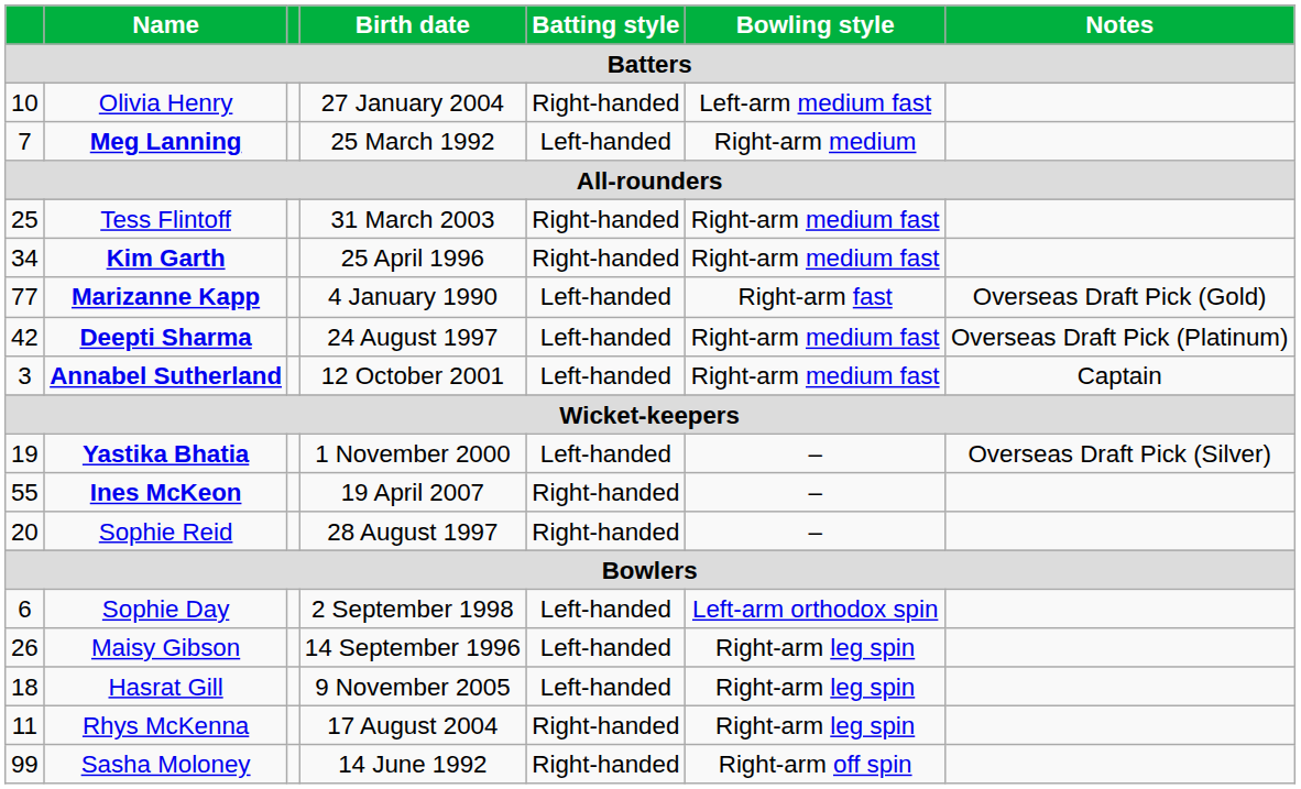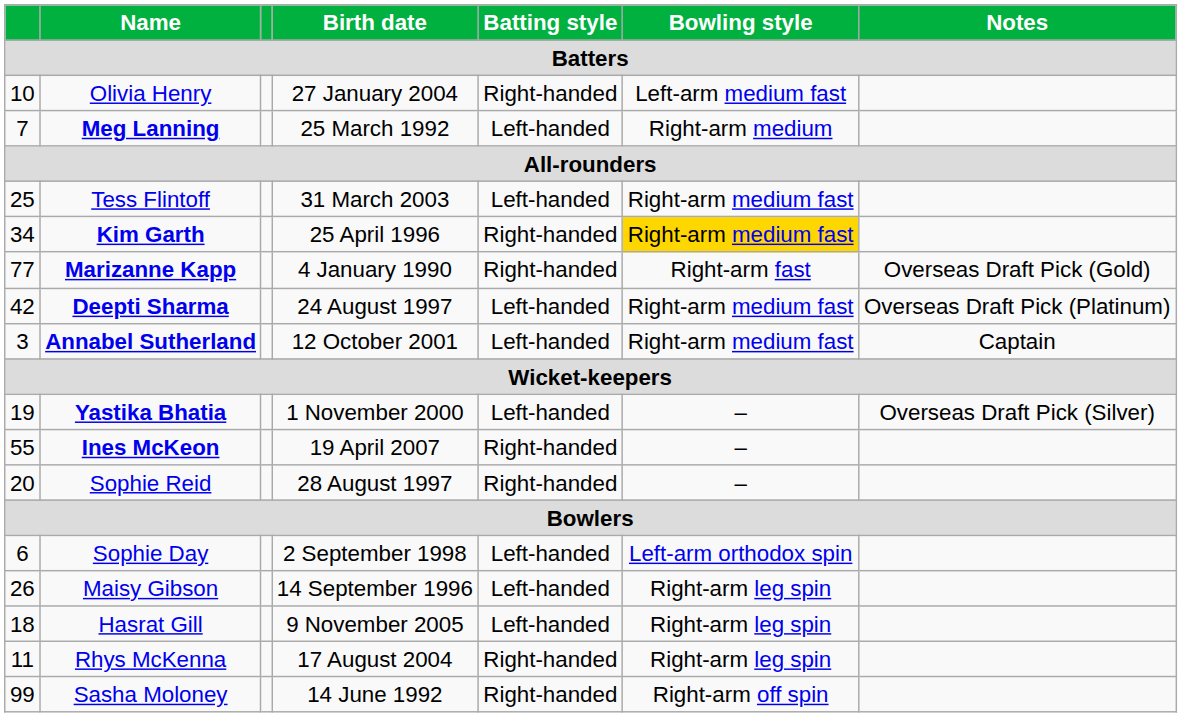 <table class="wikitable" style="font-size:95%;">
 <tr>
 <th style="background: #00B13F; color:white;"></th>
 <th style="background: #00B13F; color:white;">Name</th>
 <th style="background: #00B13F; color:white;"></th>
 <th style="background: #00B13F; color:white;">Birth date</th>
 <th style="background: #00B13F; color:white;">Batting style</th>
 <th style="background: #00B13F; color:white;">Bowling style</th>
 <th style="background: #00B13F; color:white;">Notes</th>
 </tr>
 <tr>
 <th colspan="7" style="background: #DCDCDC; text-align:center;">Batters</th>
 </tr>
 <tr align="center">
 <td>10</td>
 <td><a href='#'>Olivia Henry</a></td>
 <td></td>
 <td>27 January 2004</td>
 <td>Right-handed</td>
 <td>Left-arm <a href='#'>medium fast</a></td>
 <td></td>
 </tr>
 <tr align="center">
 <td>7</td>
 <td><strong><a href='#'>Meg Lanning</a></strong></td>
 <td></td>
 <td>25 March 1992</td>
 <td>Left-handed</td>
 <td>Right-arm <a href='#'>medium</a></td>
 <td></td>
 </tr>
 <tr>
 <th colspan="7" style="background: #DCDCDC; text-align:center;">All-rounders</th>
 </tr>
 <tr align="center">
 <td>25</td>
 <td><a href='#'>Tess Flintoff</a></td>
 <td></td>
 <td>31 March 2003</td>
-<td>Right-handed</td>
+<td>Left-handed</td>
 <td>Right-arm <a href='#'>medium fast</a></td>
 <td></td>
 </tr>
 <tr align="center">
 <td>34</td>
 <td><strong><a href='#'>Kim Garth</a></strong></td>
 <td></td>
 <td>25 April 1996</td>
 <td>Right-handed</td>
-<td>Right-arm <a href='#'>medium fast</a></td>
+<td style="background: gold;">Right-arm <a href='#'>medium fast</a></td>
 <td></td>
 </tr>
 <tr align="center">
 <td>77</td>
 <td><strong><a href='#'>Marizanne Kapp</a></strong></td>
 <td></td>
 <td>4 January 1990</td>
-<td>Left-handed</td>
+<td>Right-handed</td>
 <td>Right-arm <a href='#'>fast</a></td>
 <td>Overseas Draft Pick (Gold)</td>
 </tr>
 <tr align="center">
 <td>42</td>
 <td><strong><a href='#'>Deepti Sharma</a></strong></td>
 <td></td>
 <td>24 August 1997</td>
 <td>Left-handed</td>
 <td>Right-arm <a href='#'>medium fast</a></td>
 <td>Overseas Draft Pick (Platinum)</td>
 </tr>
 <tr align="center">
 <td>3</td>
 <td><strong><a href='#'>Annabel Sutherland</a></strong></td>
 <td></td>
 <td>12 October 2001</td>
 <td>Left-handed</td>
 <td>Right-arm <a href='#'>medium fast</a></td>
 <td>Captain</td>
 </tr>
 <tr>
 <th colspan="7" style="background: #DCDCDC; text-align:center;">Wicket-keepers</th>
 </tr>
 <tr align="center">
 <td>19</td>
 <td><strong><a href='#'>Yastika Bhatia</a></strong></td>
 <td></td>
 <td>1 November 2000</td>
 <td>Left-handed</td>
 <td>–</td>
 <td>Overseas Draft Pick (Silver)</td>
 </tr>
 <tr align="center">
 <td>55</td>
 <td><strong><a href='#'>Ines McKeon</a></strong></td>
 <td></td>
 <td>19 April 2007</td>
 <td>Right-handed</td>
 <td>–</td>
 <td></td>
 </tr>
 <tr align="center">
 <td>20</td>
 <td><a href='#'>Sophie Reid</a></td>
 <td></td>
 <td>28 August 1997</td>
 <td>Right-handed</td>
 <td>–</td>
 <td></td>
 </tr>
 <tr>
 <th colspan="7" style="background: #DCDCDC; text-align:center;">Bowlers</th>
 </tr>
 <tr align="center">
 <td>6</td>
 <td><a href='#'>Sophie Day</a></td>
 <td></td>
 <td>2 September 1998</td>
 <td>Left-handed</td>
 <td><a href='#'>Left-arm orthodox spin</a></td>
 <td></td>
 </tr>
 <tr align="center">
 <td>26</td>
 <td><a href='#'>Maisy Gibson</a></td>
 <td></td>
 <td>14 September 1996</td>
 <td>Left-handed</td>
 <td>Right-arm <a href='#'>leg spin</a></td>
 <td></td>
 </tr>
 <tr align="center">
 <td>18</td>
 <td><a href='#'>Hasrat Gill</a></td>
 <td></td>
 <td>9 November 2005</td>
 <td>Left-handed</td>
 <td>Right-arm <a href='#'>leg spin</a></td>
 <td></td>
 </tr>
 <tr align="center">
 <td>11</td>
 <td><a href='#'>Rhys McKenna</a></td>
 <td></td>
 <td>17 August 2004</td>
 <td>Right-handed</td>
 <td>Right-arm <a href='#'>leg spin</a></td>
 <td></td>
 </tr>
 <tr align="center">
 <td>99</td>
 <td><a href='#'>Sasha Moloney</a></td>
 <td></td>
 <td>14 June 1992</td>
 <td>Right-handed</td>
 <td>Right-arm <a href='#'>off spin</a></td>
 <td></td>
 </tr>
 </table>
